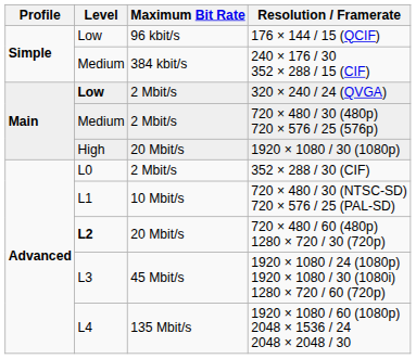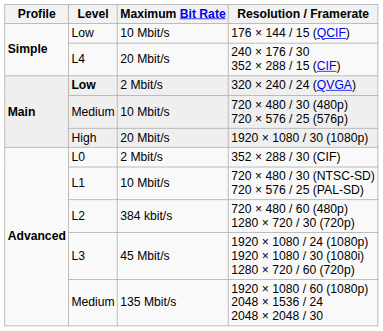 <table class="wikitable" style="margin:1em auto;">
 <tr style="text-align: center;">
 <th>Profile</th>
 <th>Level</th>
 <th>Maximum <a href='#'>Bit Rate</a></th>
 <th>Resolution / Framerate</th>
 </tr>
 <tr style="background:#f9f9f9;">
 <td rowspan=2><strong>Simple</strong></td>
 <td>Low</td>
-<td>96 kbit/s</td>
+<td>10 Mbit/s</td>
 <td>176 × 144 / 15 (<a href='#'>QCIF</a>)</td>
 </tr>
 <tr style="background:#f9f9f9;">
-<td>Medium</td>
-<td>384 kbit/s</td>
+<td>L4</td>
+<td>20 Mbit/s</td>
 <td>240 × 176 / 30<br>352 × 288 / 15 (<a href='#'>CIF</a>)</td>
 </tr>
 <tr style="background:#efefef;">
 <td rowspan=3><strong>Main</strong></td>
 <td><strong>Low</strong></td>
 <td>2 Mbit/s</td>
 <td>320 × 240 / 24 (<a href='#'>QVGA</a>)</td>
 </tr>
 <tr style="background:#efefef;">
 <td>Medium</td>
-<td>2 Mbit/s</td>
+<td>10 Mbit/s</td>
 <td>720 × 480 / 30 (480p)<br>720 × 576 / 25 (576p)</td>
 </tr>
 <tr style="background:#efefef;">
 <td>High</td>
 <td>20 Mbit/s</td>
 <td>1920 × 1080 / 30 (1080p)</td>
 </tr>
 <tr style="background:#f9f9f9;">
 <td rowspan=5><strong>Advanced</strong></td>
 <td>L0</td>
 <td>2 Mbit/s</td>
 <td>352 × 288 / 30 (CIF)</td>
 </tr>
 <tr style="background:#f9f9f9;">
 <td>L1</td>
 <td>10 Mbit/s</td>
 <td>720 × 480 / 30 (NTSC-SD)<br>720 × 576 / 25 (PAL-SD)</td>
 </tr>
 <tr style="background:#f9f9f9;">
-<td><strong>L2</strong></td>
-<td>20 Mbit/s</td>
+<td>L2</td>
+<td>384 kbit/s</td>
 <td>720 × 480 / 60 (480p)<br>1280 × 720 / 30 (720p)</td>
 </tr>
 <tr style="background:#f9f9f9;">
 <td>L3</td>
 <td>45 Mbit/s</td>
 <td>1920 × 1080 / 24 (1080p)<br>1920 × 1080 / 30 (1080i)<br>1280 × 720 / 60 (720p)</td>
 </tr>
 <tr style="background:#f9f9f9;">
-<td>L4</td>
+<td>Medium</td>
 <td>135 Mbit/s</td>
 <td>1920 × 1080 / 60 (1080p)<br>2048 × 1536 / 24<br>2048 × 2048 / 30</td>
 </tr>
 </table>
